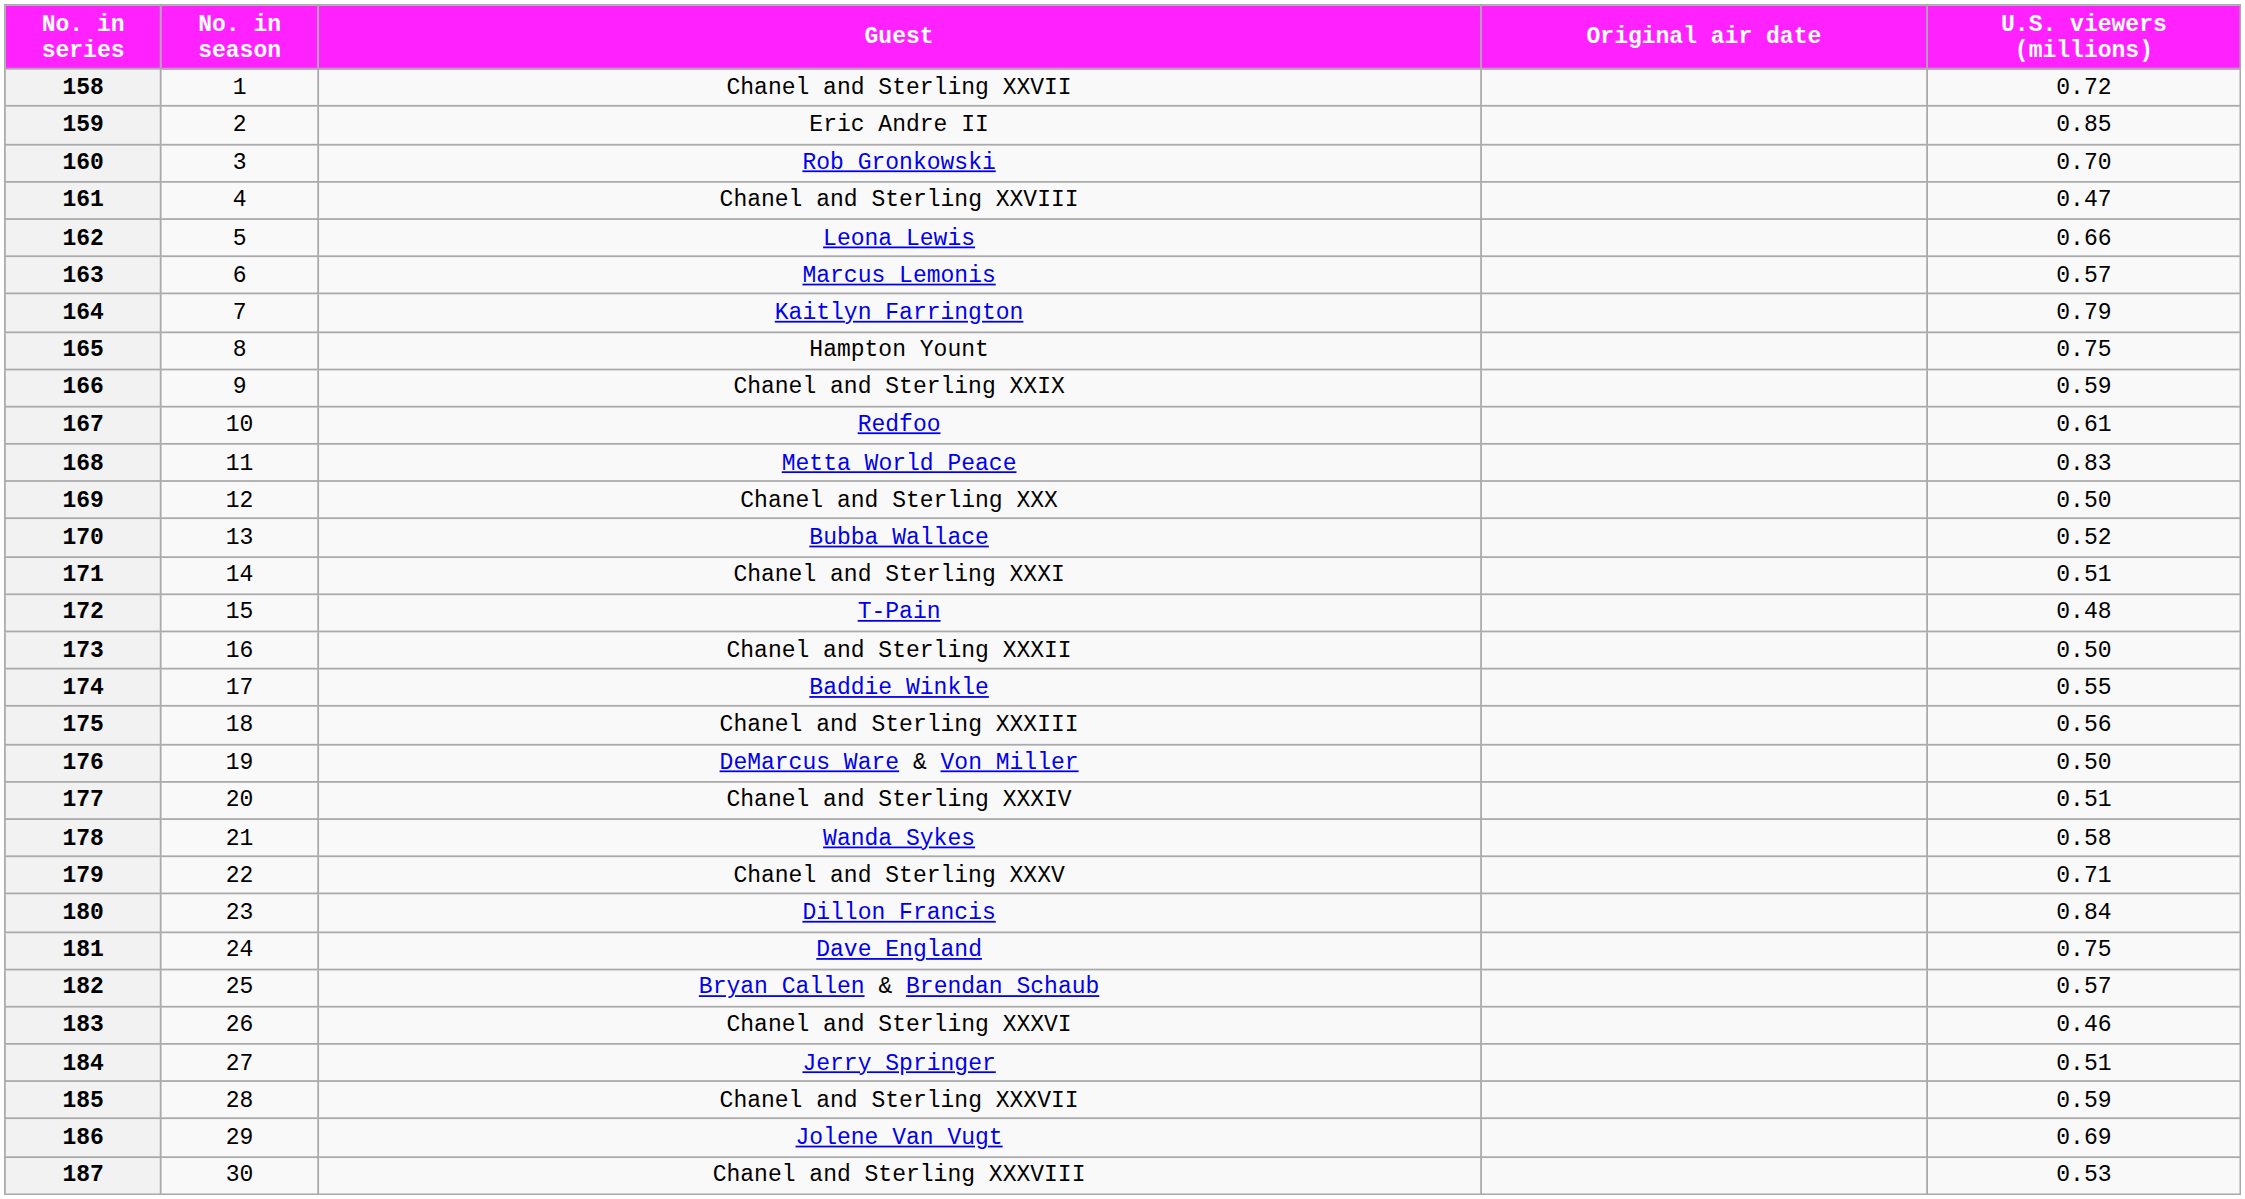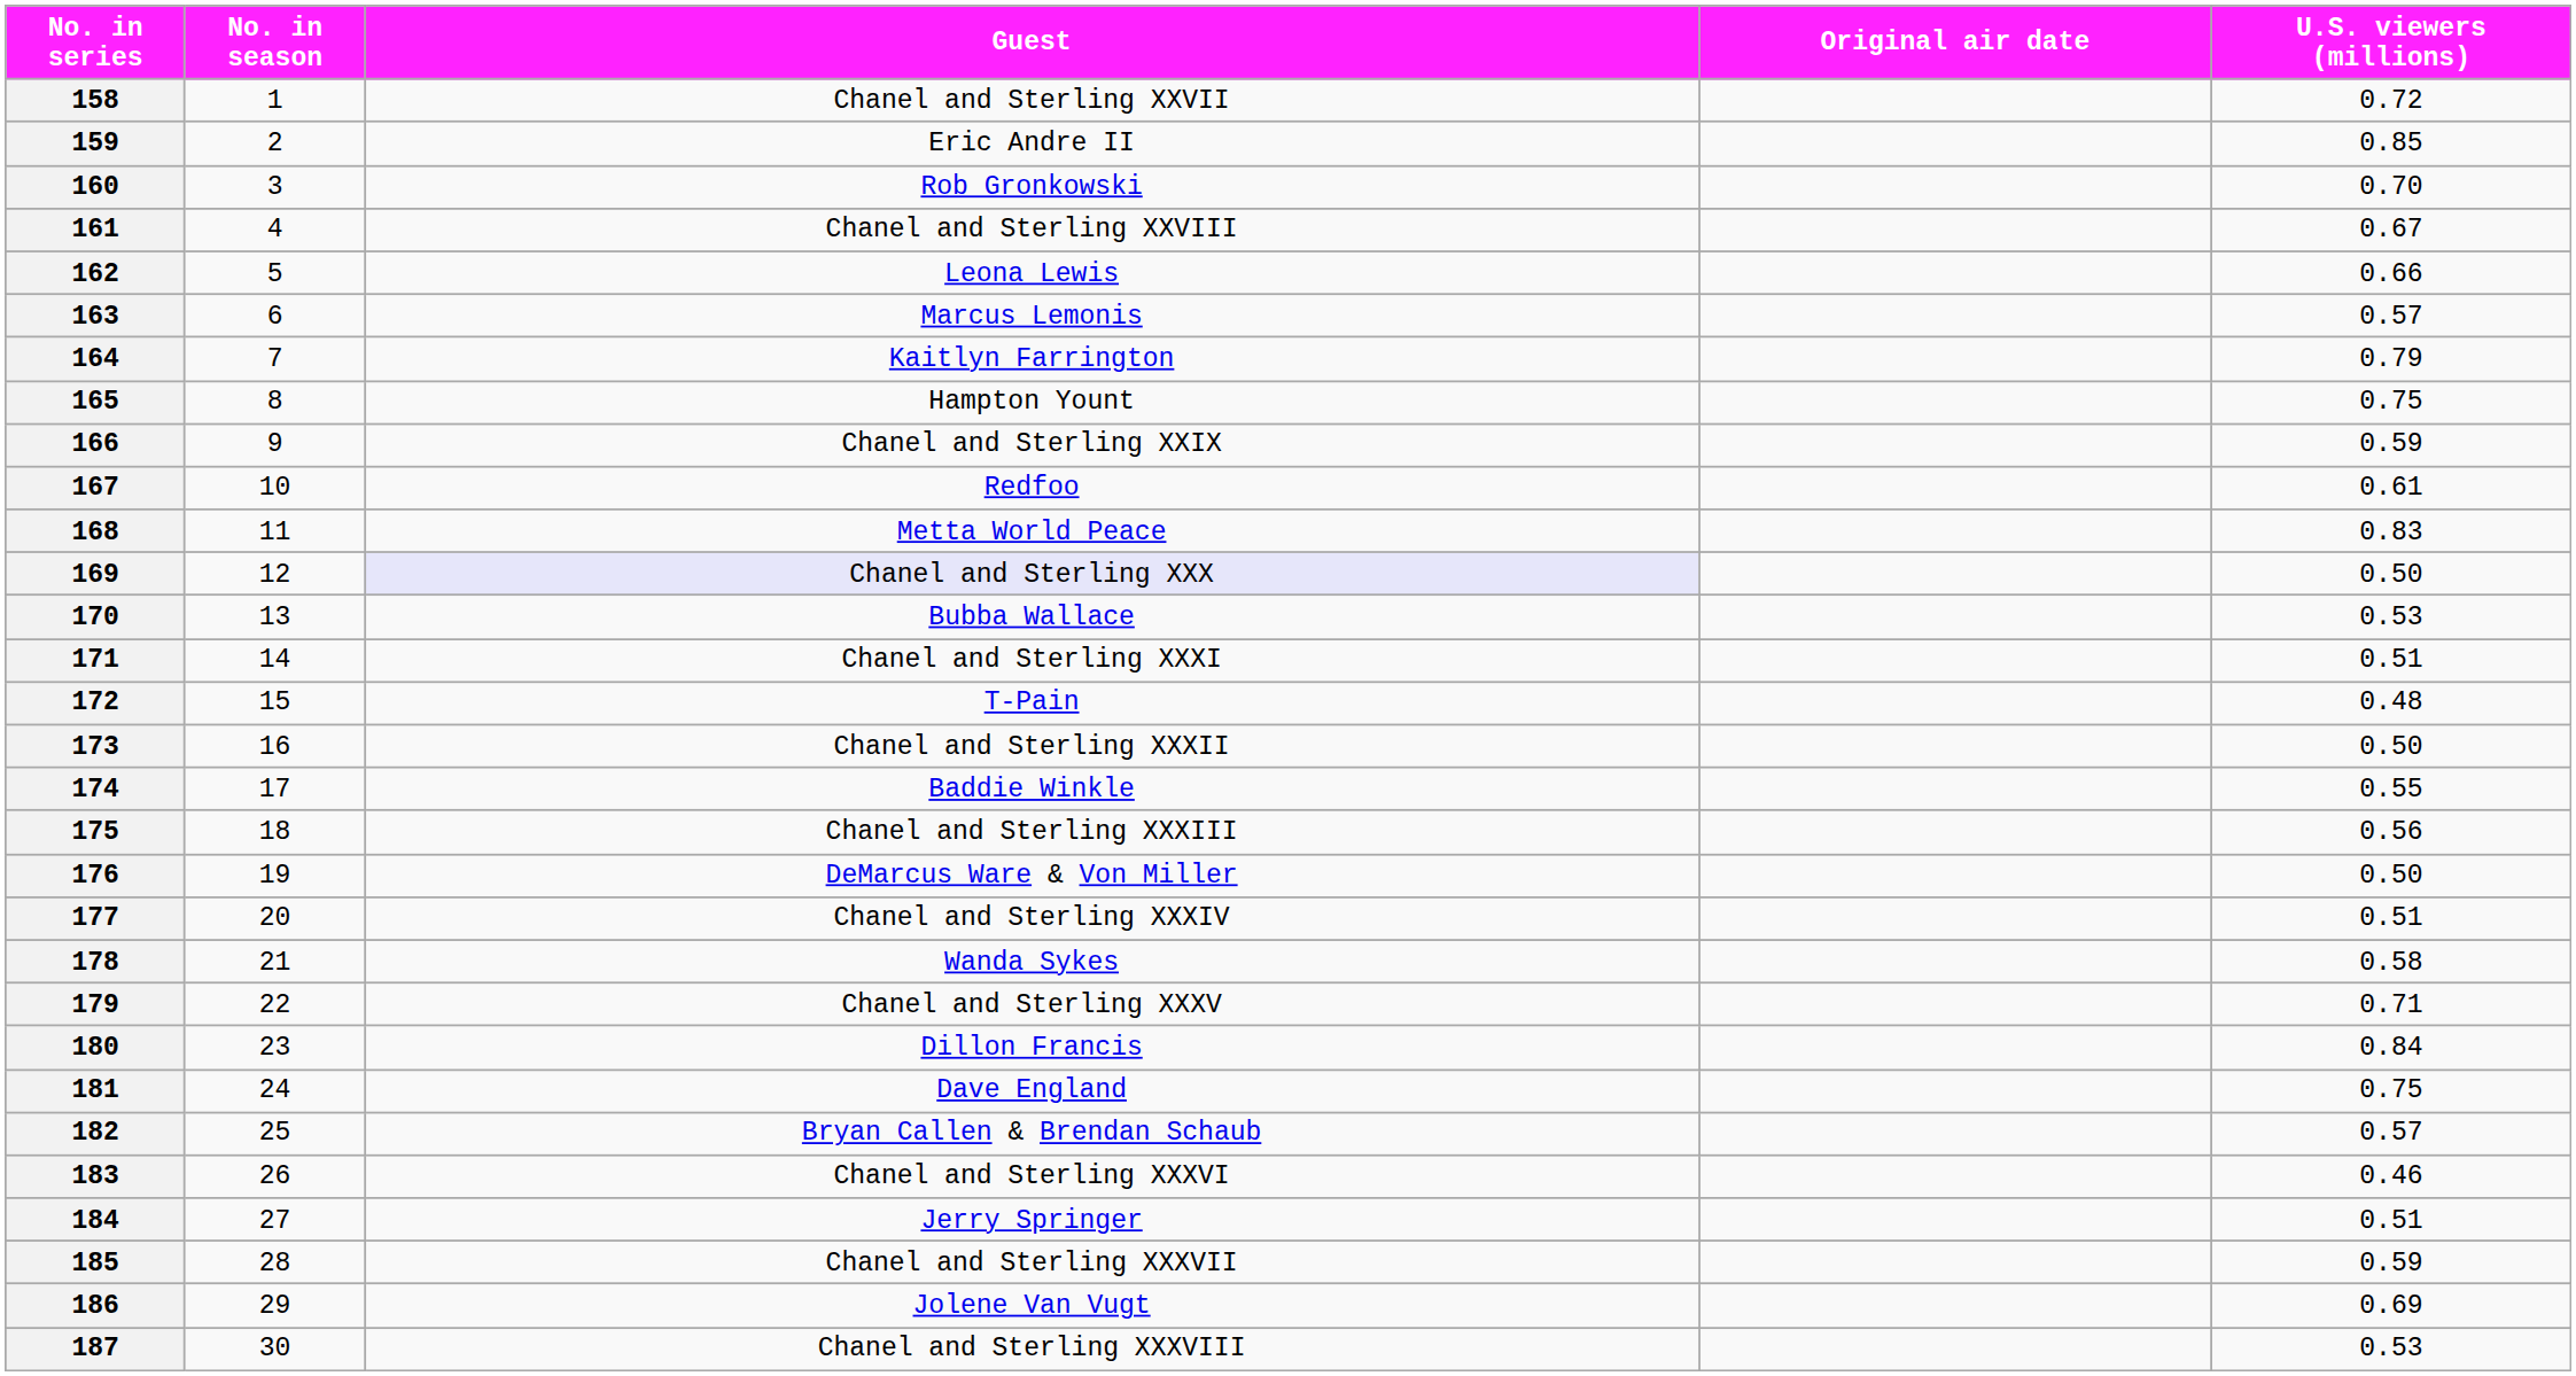 <table class="wikitable plainrowheaders" style="width:100%;text-align: center">
 <tr>
 <th scope="col" style="background-color: #FF22FF; color: #FFFFFF;" width=7%>No. in<br>series</th>
 <th scope="col" style="background-color: #FF22FF; color: #FFFFFF;" width=7%>No. in<br>season</th>
 <th scope="col" style="background-color: #FF22FF; color: #FFFFFF;">Guest</th>
 <th scope="col" style="background-color: #FF22FF; color: #FFFFFF;" width=20%>Original air date</th>
 <th scope="col" style="background-color: #FF22FF; color: #FFFFFF;" width=14%>U.S. viewers<br>(millions)</th>
 </tr>
 <tr>
 <th>158</th>
 <td>1</td>
 <td>Chanel and Sterling XXVII</td>
 <td></td>
 <td>0.72</td>
 </tr>
 <tr>
 <th>159</th>
 <td>2</td>
 <td>Eric Andre II</td>
 <td></td>
 <td>0.85</td>
 </tr>
 <tr>
 <th>160</th>
 <td>3</td>
 <td><a href='#'>Rob Gronkowski</a></td>
 <td></td>
 <td>0.70</td>
 </tr>
 <tr>
 <th>161</th>
 <td>4</td>
 <td>Chanel and Sterling XXVIII</td>
 <td></td>
-<td>0.47</td>
+<td>0.67</td>
 </tr>
 <tr>
 <th>162</th>
 <td>5</td>
 <td><a href='#'>Leona Lewis</a></td>
 <td></td>
 <td>0.66</td>
 </tr>
 <tr>
 <th>163</th>
 <td>6</td>
 <td><a href='#'>Marcus Lemonis</a></td>
 <td></td>
 <td>0.57</td>
 </tr>
 <tr>
 <th>164</th>
 <td>7</td>
 <td><a href='#'>Kaitlyn Farrington</a></td>
 <td></td>
 <td>0.79</td>
 </tr>
 <tr>
 <th>165</th>
 <td>8</td>
 <td>Hampton Yount</td>
 <td></td>
 <td>0.75</td>
 </tr>
 <tr>
 <th>166</th>
 <td>9</td>
 <td>Chanel and Sterling XXIX</td>
 <td></td>
 <td>0.59</td>
 </tr>
 <tr>
 <th>167</th>
 <td>10</td>
 <td><a href='#'>Redfoo</a></td>
 <td></td>
 <td>0.61</td>
 </tr>
 <tr>
 <th>168</th>
 <td>11</td>
 <td><a href='#'>Metta World Peace</a></td>
 <td></td>
 <td>0.83</td>
 </tr>
 <tr>
 <th>169</th>
 <td>12</td>
-<td>Chanel and Sterling XXX</td>
+<td style="background: lavender;">Chanel and Sterling XXX</td>
 <td></td>
 <td>0.50</td>
 </tr>
 <tr>
 <th>170</th>
 <td>13</td>
 <td><a href='#'>Bubba Wallace</a></td>
 <td></td>
-<td>0.52</td>
+<td>0.53</td>
 </tr>
 <tr>
 <th>171</th>
 <td>14</td>
 <td>Chanel and Sterling XXXI</td>
 <td></td>
 <td>0.51</td>
 </tr>
 <tr>
 <th>172</th>
 <td>15</td>
 <td><a href='#'>T-Pain</a></td>
 <td></td>
 <td>0.48</td>
 </tr>
 <tr>
 <th>173</th>
 <td>16</td>
 <td>Chanel and Sterling XXXII</td>
 <td></td>
 <td>0.50</td>
 </tr>
 <tr>
 <th>174</th>
 <td>17</td>
 <td><a href='#'>Baddie Winkle</a></td>
 <td></td>
 <td>0.55</td>
 </tr>
 <tr>
 <th>175</th>
 <td>18</td>
 <td>Chanel and Sterling XXXIII</td>
 <td></td>
 <td>0.56</td>
 </tr>
 <tr>
 <th>176</th>
 <td>19</td>
 <td><a href='#'>DeMarcus Ware</a> & <a href='#'>Von Miller</a></td>
 <td></td>
 <td>0.50</td>
 </tr>
 <tr>
 <th>177</th>
 <td>20</td>
 <td>Chanel and Sterling XXXIV</td>
 <td></td>
 <td>0.51</td>
 </tr>
 <tr>
 <th>178</th>
 <td>21</td>
 <td><a href='#'>Wanda Sykes</a></td>
 <td></td>
 <td>0.58</td>
 </tr>
 <tr>
 <th>179</th>
 <td>22</td>
 <td>Chanel and Sterling XXXV</td>
 <td></td>
 <td>0.71</td>
 </tr>
 <tr>
 <th>180</th>
 <td>23</td>
 <td><a href='#'>Dillon Francis</a></td>
 <td></td>
 <td>0.84</td>
 </tr>
 <tr>
 <th>181</th>
 <td>24</td>
 <td><a href='#'>Dave England</a></td>
 <td></td>
 <td>0.75</td>
 </tr>
 <tr>
 <th>182</th>
 <td>25</td>
 <td><a href='#'>Bryan Callen</a> & <a href='#'>Brendan Schaub</a></td>
 <td></td>
 <td>0.57</td>
 </tr>
 <tr>
 <th>183</th>
 <td>26</td>
 <td>Chanel and Sterling XXXVI</td>
 <td></td>
 <td>0.46</td>
 </tr>
 <tr>
 <th>184</th>
 <td>27</td>
 <td><a href='#'>Jerry Springer</a></td>
 <td></td>
 <td>0.51</td>
 </tr>
 <tr>
 <th>185</th>
 <td>28</td>
 <td>Chanel and Sterling XXXVII</td>
 <td></td>
 <td>0.59</td>
 </tr>
 <tr>
 <th>186</th>
 <td>29</td>
 <td><a href='#'>Jolene Van Vugt</a></td>
 <td></td>
 <td>0.69</td>
 </tr>
 <tr>
 <th>187</th>
 <td>30</td>
 <td>Chanel and Sterling XXXVIII</td>
 <td></td>
 <td>0.53</td>
 </tr>
 </table>
